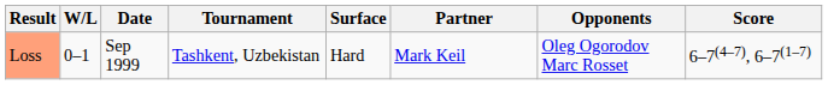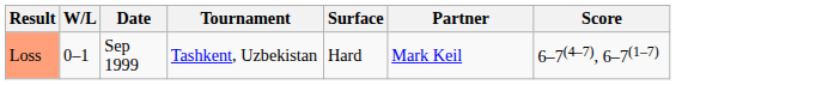 <table class="sortable wikitable">
 <tr>
 <th style="width:40px">Result</th>
 <th style="width:30px" class="unsortable">W/L</th>
 <th style="width:55px">Date</th>
 <th style="width:140px">Tournament</th>
 <th style="width:50px">Surface</th>
 <th style="width:130px">Partner</th>
-<th style="width:130px">Opponents</th>
 <th style="width:120px" class="unsortable">Score</th>
 </tr>
 <tr>
 <td style="background:#ffa07a;">Loss</td>
 <td>0–1</td>
 <td>Sep 1999</td>
 <td><a href='#'>Tashkent</a>, Uzbekistan</td>
 <td>Hard</td>
 <td> <a href='#'>Mark Keil</a></td>
-<td> <a href='#'>Oleg Ogorodov</a> <br> <a href='#'>Marc Rosset</a></td>
 <td>6–7<sup>(4–7)</sup>, 6–7<sup>(1–7)</sup></td>
 </tr>
 </table>
